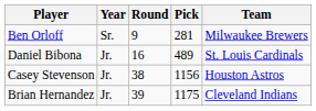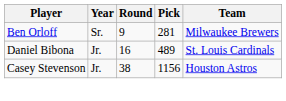 <table class="wikitable" border="1">
 <tr>
 <th>Player</th>
 <th>Year</th>
 <th>Round</th>
 <th>Pick</th>
 <th>Team</th>
 </tr>
 <tr>
 <td><a href='#'>Ben Orloff</a></td>
 <td>Sr.</td>
 <td>9</td>
 <td>281</td>
 <td><a href='#'>Milwaukee Brewers</a></td>
 </tr>
 <tr>
 <td>Daniel Bibona</td>
 <td>Jr.</td>
 <td>16</td>
 <td>489</td>
 <td><a href='#'>St. Louis Cardinals</a></td>
 </tr>
 <tr>
 <td>Casey Stevenson</td>
 <td>Jr.</td>
 <td>38</td>
 <td>1156</td>
 <td><a href='#'>Houston Astros</a></td>
 </tr>
-<tr>
-<td>Brian Hernandez</td>
-<td>Jr.</td>
-<td>39</td>
-<td>1175</td>
-<td><a href='#'>Cleveland Indians</a></td>
-</tr>
 </table>
